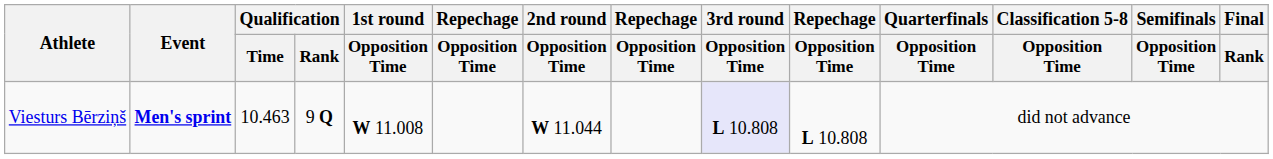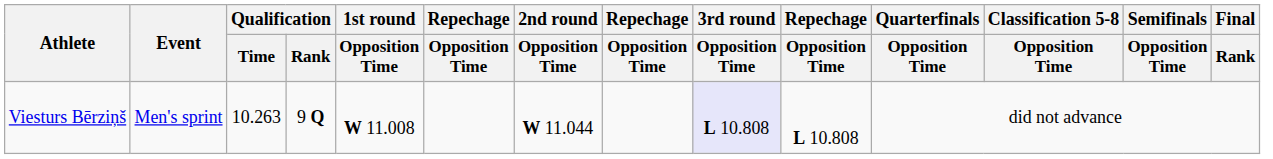 <table class="wikitable" style="font-size:90%">
 <tr>
 <th rowspan="2">Athlete</th>
 <th rowspan="2">Event</th>
 <th colspan=2>Qualification</th>
 <th>1st round</th>
 <th>Repechage</th>
 <th>2nd round</th>
 <th>Repechage</th>
 <th>3rd round</th>
 <th>Repechage</th>
 <th>Quarterfinals</th>
 <th>Classification 5-8</th>
 <th>Semifinals</th>
 <th colspan=2>Final</th>
 </tr>
 <tr style="font-size:95%">
 <th>Time</th>
 <th>Rank</th>
 <th>Opposition<br>Time</th>
 <th>Opposition<br>Time</th>
 <th>Opposition<br>Time</th>
 <th>Opposition<br>Time</th>
 <th>Opposition<br>Time</th>
 <th>Opposition<br>Time</th>
 <th>Opposition<br>Time</th>
 <th>Opposition<br>Time</th>
 <th>Opposition<br>Time</th>
 <th>Rank</th>
 </tr>
 <tr align=center>
 <td align=left><a href='#'>Viesturs Bērziņš</a></td>
-<td align=left><strong><a href='#'>Men's sprint</a></strong></td>
-<td>10.463</td>
+<td align=left><a href='#'>Men's sprint</a></td>
+<td>10.263</td>
 <td>9 <strong>Q</strong></td>
 <td><br> <strong>W</strong> 11.008</td>
 <td></td>
 <td><br> <strong>W</strong> 11.044</td>
 <td></td>
 <td style="background: lavender;"><br> <strong>L</strong> 10.808</td>
 <td><br><br> <strong>L</strong> 10.808</td>
 <td colspan=4>did not advance</td>
 </tr>
 </table>
